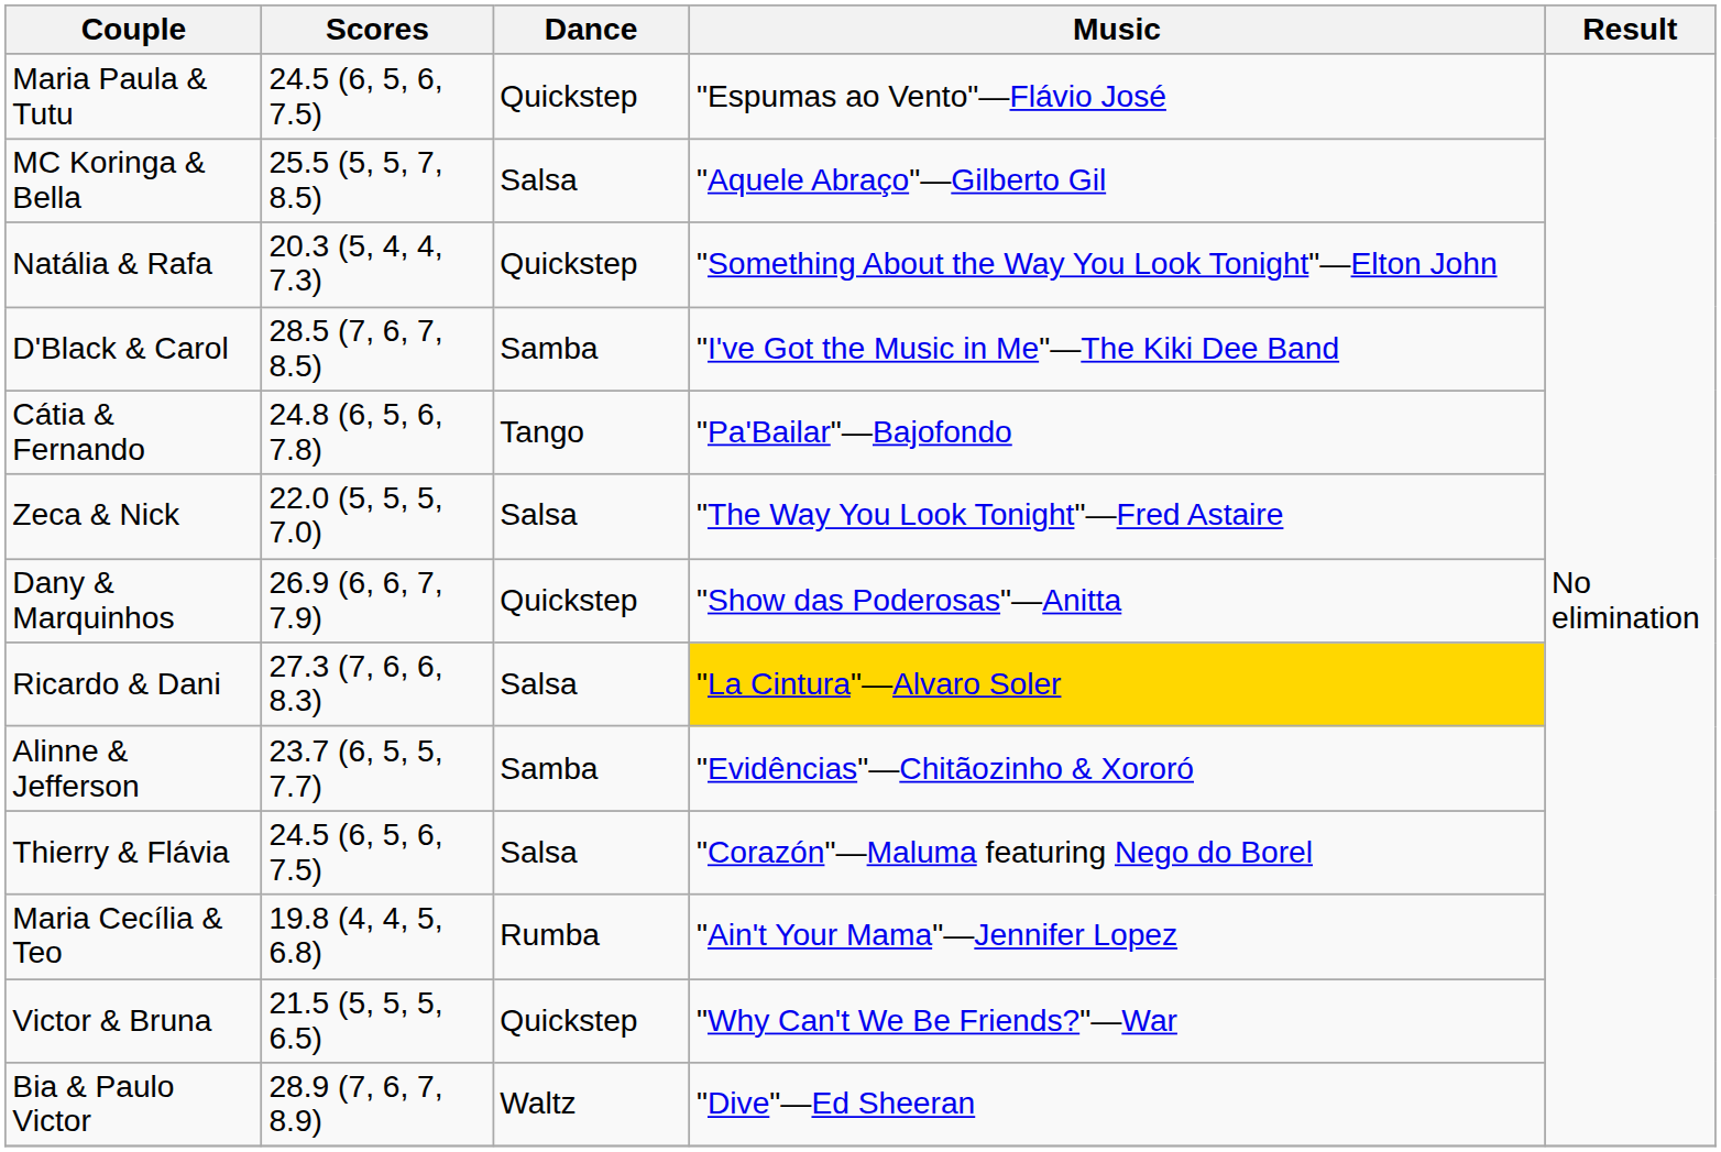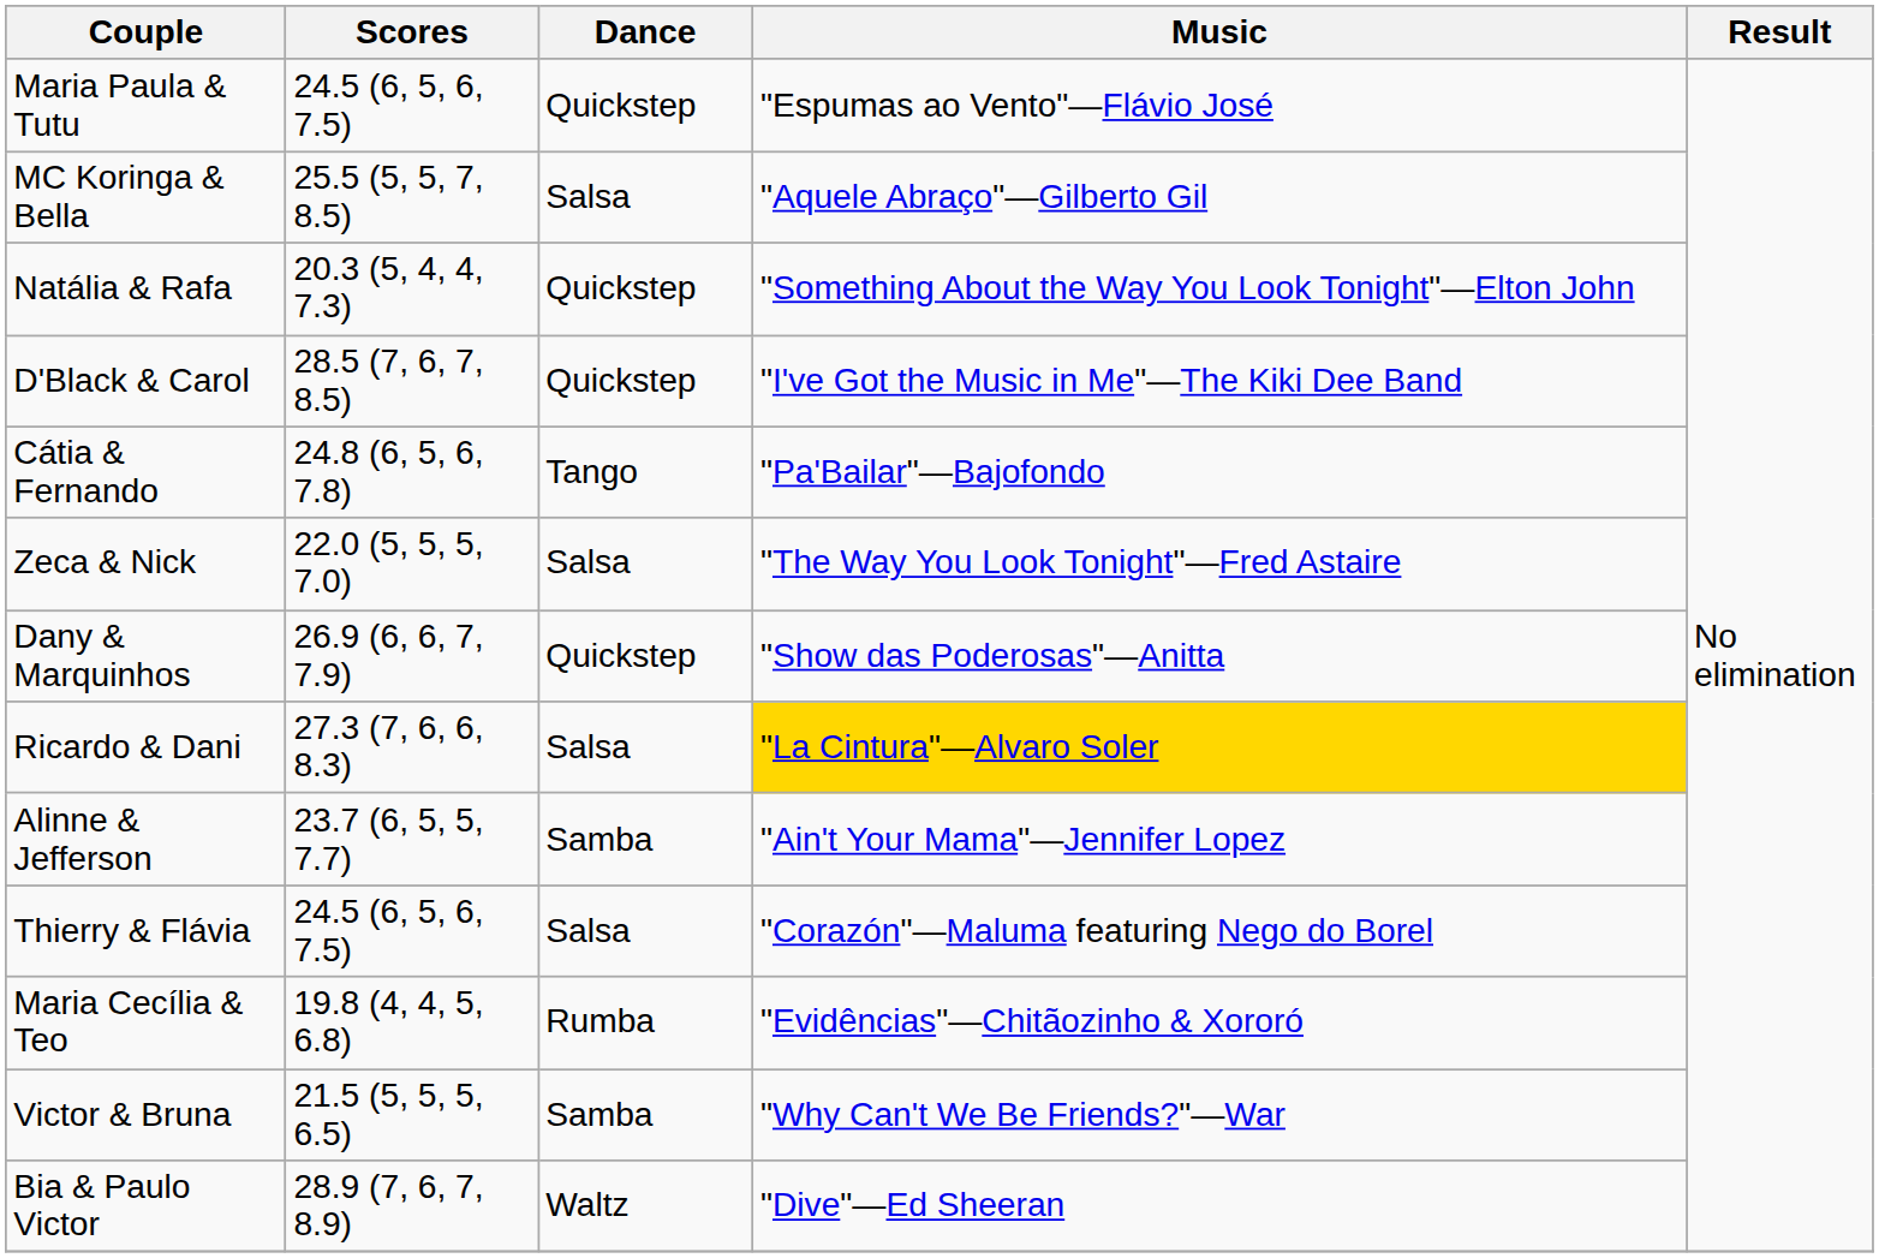 <table class="wikitable sortable" style="width:100%;">
 <tr>
 <th width="15.0%">Couple</th>
 <th width="13.5%">Scores</th>
 <th width="11.5%">Dance</th>
 <th width="50.0%">Music</th>
 <th width="10.0%">Result</th>
 </tr>
 <tr>
 <td>Maria Paula & Tutu</td>
 <td>24.5 (6, 5, 6, 7.5)</td>
 <td>Quickstep</td>
 <td>"Espumas ao Vento"—<a href='#'>Flávio José</a></td>
 <td rowspan=13>No elimination</td>
 </tr>
 <tr>
 <td>MC Koringa & Bella</td>
 <td>25.5 (5, 5, 7, 8.5)</td>
 <td>Salsa</td>
 <td>"<a href='#'>Aquele Abraço</a>"—<a href='#'>Gilberto Gil</a></td>
 </tr>
 <tr>
 <td>Natália & Rafa</td>
 <td>20.3 (5, 4, 4, 7.3)</td>
 <td>Quickstep</td>
 <td>"<a href='#'>Something About the Way You Look Tonight</a>"—<a href='#'>Elton John</a></td>
 </tr>
 <tr>
 <td>D'Black & Carol</td>
 <td>28.5 (7, 6, 7, 8.5)</td>
-<td>Samba</td>
+<td>Quickstep</td>
 <td>"<a href='#'>I've Got the Music in Me</a>"—<a href='#'>The Kiki Dee Band</a></td>
 </tr>
 <tr>
 <td>Cátia & Fernando</td>
 <td>24.8 (6, 5, 6, 7.8)</td>
 <td>Tango</td>
 <td>"<a href='#'>Pa'Bailar</a>"—<a href='#'>Bajofondo</a></td>
 </tr>
 <tr>
 <td>Zeca & Nick</td>
 <td>22.0 (5, 5, 5, 7.0)</td>
 <td>Salsa</td>
 <td>"<a href='#'>The Way You Look Tonight</a>"—<a href='#'>Fred Astaire</a></td>
 </tr>
 <tr>
 <td>Dany & Marquinhos</td>
 <td>26.9 (6, 6, 7, 7.9)</td>
 <td>Quickstep</td>
 <td>"<a href='#'>Show das Poderosas</a>"—<a href='#'>Anitta</a></td>
 </tr>
 <tr>
 <td>Ricardo & Dani</td>
 <td>27.3 (7, 6, 6, 8.3)</td>
 <td>Salsa</td>
 <td style="background: gold;">"<a href='#'>La Cintura</a>"—<a href='#'>Alvaro Soler</a></td>
 </tr>
 <tr>
 <td>Alinne & Jefferson</td>
 <td>23.7 (6, 5, 5, 7.7)</td>
 <td>Samba</td>
-<td>"<a href='#'>Evidências</a>"—<a href='#'>Chitãozinho & Xororó</a></td>
+<td>"<a href='#'>Ain't Your Mama</a>"—<a href='#'>Jennifer Lopez</a></td>
 </tr>
 <tr>
 <td>Thierry & Flávia</td>
 <td>24.5 (6, 5, 6, 7.5)</td>
 <td>Salsa</td>
 <td>"<a href='#'>Corazón</a>"—<a href='#'>Maluma</a> featuring <a href='#'>Nego do Borel</a></td>
 </tr>
 <tr>
 <td>Maria Cecília & Teo</td>
 <td>19.8 (4, 4, 5, 6.8)</td>
 <td>Rumba</td>
-<td>"<a href='#'>Ain't Your Mama</a>"—<a href='#'>Jennifer Lopez</a></td>
+<td>"<a href='#'>Evidências</a>"—<a href='#'>Chitãozinho & Xororó</a></td>
 </tr>
 <tr>
 <td>Victor & Bruna</td>
 <td>21.5 (5, 5, 5, 6.5)</td>
-<td>Quickstep</td>
+<td>Samba</td>
 <td>"<a href='#'>Why Can't We Be Friends?</a>"—<a href='#'>War</a></td>
 </tr>
 <tr>
 <td>Bia & Paulo Victor</td>
 <td>28.9 (7, 6, 7, 8.9)</td>
 <td>Waltz</td>
 <td>"<a href='#'>Dive</a>"—<a href='#'>Ed Sheeran</a></td>
 </tr>
 <tr>
 </tr>
 </table>
